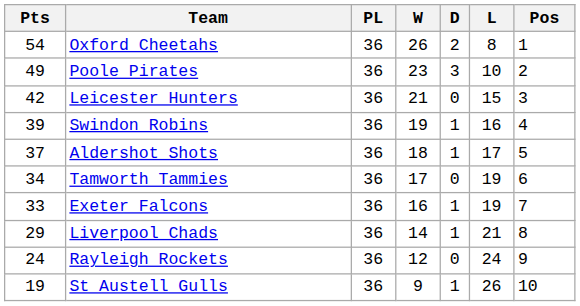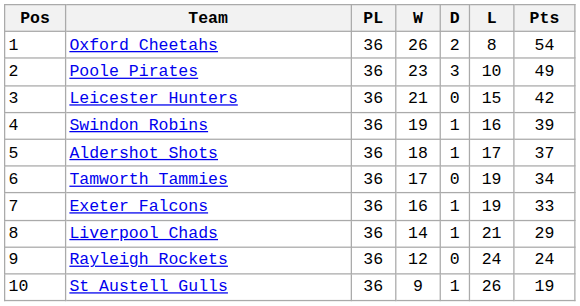 <table class=wikitable width="450" style="background:#FFFFFF;">
 <tr>
-<th>Pts</th>
+<th>Pos</th>
 <th>Team</th>
 <th>PL</th>
 <th>W</th>
 <th>D</th>
 <th>L</th>
-<th>Pos</th>
+<th>Pts</th>
 </tr>
 <tr>
-<td align="center">54</td>
+<td>1</td>
 <td><a href='#'>Oxford Cheetahs</a></td>
 <td align="center">36</td>
 <td align="center">26</td>
 <td align="center">2</td>
 <td align="center">8</td>
-<td>1</td>
+<td align="center">54</td>
 </tr>
 <tr>
-<td align="center">49</td>
+<td>2</td>
 <td><a href='#'>Poole Pirates</a></td>
 <td align="center">36</td>
 <td align="center">23</td>
 <td align="center">3</td>
 <td align="center">10</td>
-<td>2</td>
+<td align="center">49</td>
 </tr>
 <tr>
-<td align="center">42</td>
+<td>3</td>
 <td><a href='#'>Leicester Hunters</a></td>
 <td align="center">36</td>
 <td align="center">21</td>
 <td align="center">0</td>
 <td align="center">15</td>
-<td>3</td>
+<td align="center">42</td>
 </tr>
 <tr>
-<td align="center">39</td>
+<td>4</td>
 <td><a href='#'>Swindon Robins</a></td>
 <td align="center">36</td>
 <td align="center">19</td>
 <td align="center">1</td>
 <td align="center">16</td>
-<td>4</td>
+<td align="center">39</td>
 </tr>
 <tr>
-<td align="center">37</td>
+<td>5</td>
 <td><a href='#'>Aldershot Shots</a></td>
 <td align="center">36</td>
 <td align="center">18</td>
 <td align="center">1</td>
 <td align="center">17</td>
-<td>5</td>
+<td align="center">37</td>
 </tr>
 <tr>
-<td align="center">34</td>
+<td>6</td>
 <td><a href='#'>Tamworth Tammies</a></td>
 <td align="center">36</td>
 <td align="center">17</td>
 <td align="center">0</td>
 <td align="center">19</td>
-<td>6</td>
+<td align="center">34</td>
 </tr>
 <tr>
-<td align="center">33</td>
+<td>7</td>
 <td><a href='#'>Exeter Falcons</a></td>
 <td align="center">36</td>
 <td align="center">16</td>
 <td align="center">1</td>
 <td align="center">19</td>
-<td>7</td>
+<td align="center">33</td>
 </tr>
 <tr>
-<td align="center">29</td>
+<td>8</td>
 <td><a href='#'>Liverpool Chads</a></td>
 <td align="center">36</td>
 <td align="center">14</td>
 <td align="center">1</td>
 <td align="center">21</td>
-<td>8</td>
+<td align="center">29</td>
 </tr>
 <tr>
-<td align="center">24</td>
+<td>9</td>
 <td><a href='#'>Rayleigh Rockets</a></td>
 <td align="center">36</td>
 <td align="center">12</td>
 <td align="center">0</td>
 <td align="center">24</td>
-<td>9</td>
+<td align="center">24</td>
 </tr>
 <tr>
-<td align="center">19</td>
+<td>10</td>
 <td><a href='#'>St Austell Gulls</a></td>
 <td align="center">36</td>
 <td align="center">9</td>
 <td align="center">1</td>
 <td align="center">26</td>
-<td>10</td>
+<td align="center">19</td>
 </tr>
 </table>
